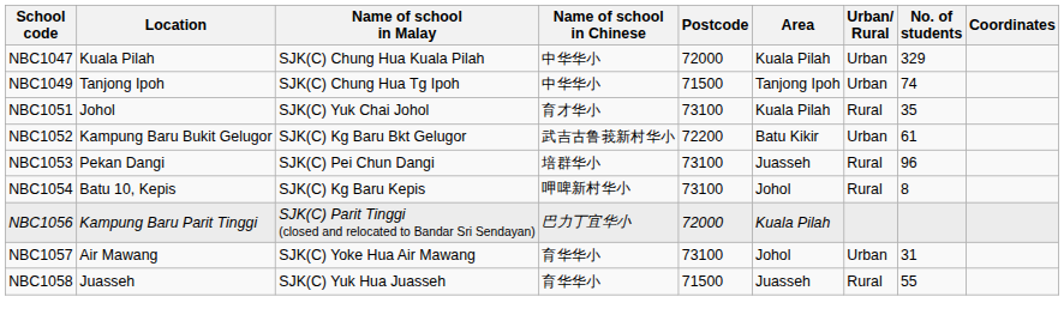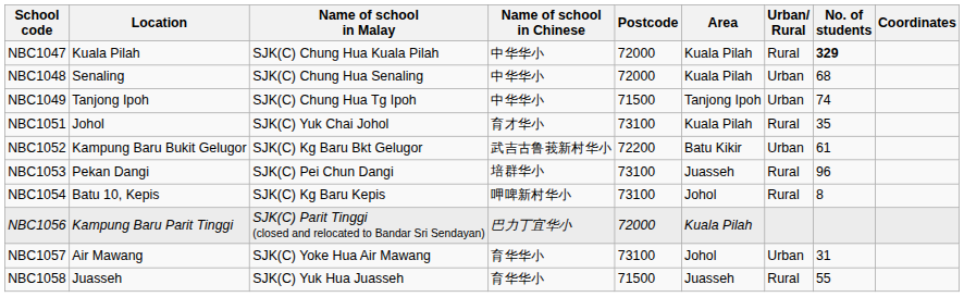 <table class="wikitable sortable">
 <tr>
 <th>School<br>code</th>
 <th>Location</th>
 <th>Name of school<br>in Malay</th>
 <th>Name of school<br>in Chinese</th>
 <th>Postcode</th>
 <th>Area</th>
 <th>Urban/<br>Rural</th>
 <th>No. of<br>students</th>
 <th>Coordinates</th>
 </tr>
 <tr>
 <td>NBC1047</td>
 <td>Kuala Pilah</td>
 <td>SJK(C) Chung Hua Kuala Pilah</td>
 <td>中华华小</td>
 <td>72000</td>
 <td>Kuala Pilah</td>
+<td>Rural</td>
+<td><strong>329</strong></td>
+<td></td>
+</tr>
+<tr>
+<td>NBC1048</td>
+<td>Senaling</td>
+<td>SJK(C) Chung Hua Senaling</td>
+<td>中华华小</td>
+<td>72000</td>
+<td>Kuala Pilah</td>
 <td>Urban</td>
-<td>329</td>
+<td>68</td>
 <td></td>
 </tr>
 <tr>
 <td>NBC1049</td>
 <td>Tanjong Ipoh</td>
 <td>SJK(C) Chung Hua Tg Ipoh</td>
 <td>中华华小</td>
 <td>71500</td>
 <td>Tanjong Ipoh</td>
 <td>Urban</td>
 <td>74</td>
 <td></td>
 </tr>
 <tr>
 <td>NBC1051</td>
 <td>Johol</td>
 <td>SJK(C) Yuk Chai Johol</td>
 <td>育才华小</td>
 <td>73100</td>
 <td>Kuala Pilah</td>
 <td>Rural</td>
 <td>35</td>
 <td></td>
 </tr>
 <tr>
 <td>NBC1052</td>
 <td>Kampung Baru Bukit Gelugor</td>
 <td>SJK(C) Kg Baru Bkt Gelugor</td>
 <td>武吉古鲁莪新村华小</td>
 <td>72200</td>
 <td>Batu Kikir</td>
 <td>Urban</td>
 <td>61</td>
 <td></td>
 </tr>
 <tr>
 <td>NBC1053</td>
 <td>Pekan Dangi</td>
 <td>SJK(C) Pei Chun Dangi</td>
 <td>培群华小</td>
 <td>73100</td>
 <td>Juasseh</td>
 <td>Rural</td>
 <td>96</td>
 <td></td>
 </tr>
 <tr>
 <td>NBC1054</td>
 <td>Batu 10, Kepis</td>
 <td>SJK(C) Kg Baru Kepis</td>
 <td>呷啤新村华小</td>
 <td>73100</td>
 <td>Johol</td>
 <td>Rural</td>
 <td>8</td>
 <td></td>
 </tr>
 <tr bgcolor="#ECECEC">
 <td><em>NBC1056</em></td>
 <td><em>Kampung Baru Parit Tinggi</em></td>
 <td><em>SJK(C) Parit Tinggi</em><br><small>(closed and relocated to Bandar Sri Sendayan)</small></td>
 <td><em>巴力丁宜华小</em></td>
 <td><em>72000</em></td>
 <td><em>Kuala Pilah</em></td>
 <td></td>
 <td></td>
 <td></td>
 </tr>
 <tr>
 <td>NBC1057</td>
 <td>Air Mawang</td>
 <td>SJK(C) Yoke Hua Air Mawang</td>
 <td>育华华小</td>
 <td>73100</td>
 <td>Johol</td>
 <td>Urban</td>
 <td>31</td>
 <td></td>
 </tr>
 <tr>
 <td>NBC1058</td>
 <td>Juasseh</td>
 <td>SJK(C) Yuk Hua Juasseh</td>
 <td>育华华小</td>
 <td>71500</td>
 <td>Juasseh</td>
 <td>Rural</td>
 <td>55</td>
 <td></td>
 </tr>
 </table>
